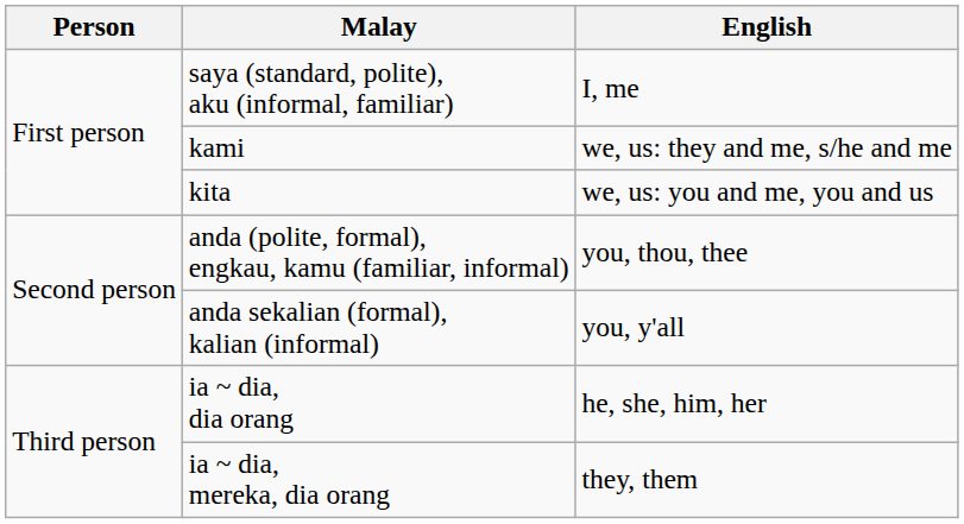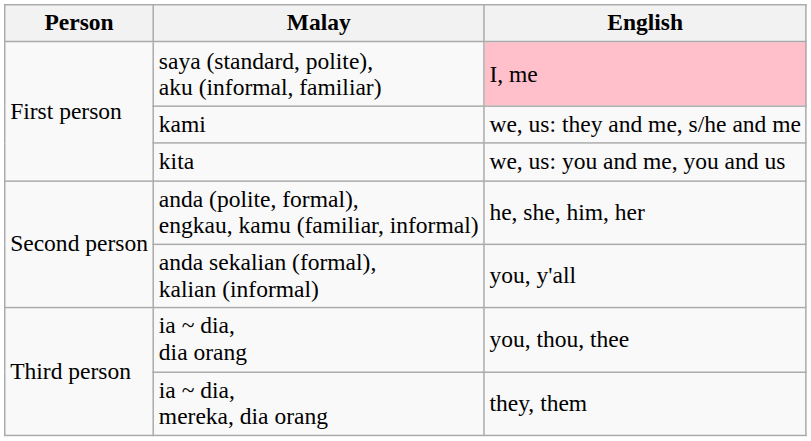 <table class="wikitable">
 <tr>
 <th>Person</th>
 <th>Malay</th>
 <th>English</th>
 </tr>
 <tr>
 <td rowspan=3>First person</td>
 <td>saya (standard, polite),<br>aku (informal, familiar)</td>
-<td>I, me</td>
+<td style="background: pink;">I, me</td>
 </tr>
 <tr>
 <td>kami</td>
 <td>we, us: they and me, s/he and me</td>
 </tr>
 <tr>
 <td>kita</td>
 <td>we, us: you and me, you and us</td>
 </tr>
 <tr>
 <td rowspan=2>Second person</td>
 <td>anda (polite, formal), <br>engkau, kamu (familiar, informal)</td>
-<td>you, thou, thee</td>
+<td>he, she, him, her</td>
 </tr>
 <tr>
 <td>anda sekalian (formal), <br>kalian (informal)</td>
 <td>you, y'all</td>
 </tr>
 <tr>
 <td rowspan=2>Third person</td>
 <td>ia ~ dia, <br>dia orang</td>
-<td>he, she, him, her</td>
+<td>you, thou, thee</td>
 </tr>
 <tr>
 <td>ia ~ dia, <br>mereka, dia orang</td>
 <td>they, them</td>
 </tr>
 </table>
